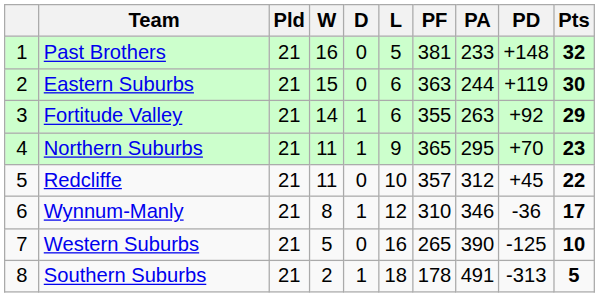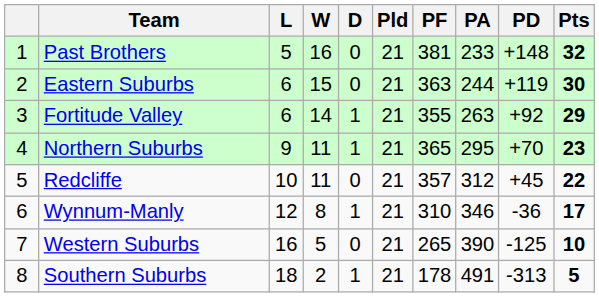 <table class="wikitable" style="text-align:center;">
 <tr>
 <th width="20"></th>
 <th width="175">Team</th>
-<th width="20">Pld</th>
+<th width="20">L</th>
 <th width="20">W</th>
 <th width="20">D</th>
-<th width="20">L</th>
+<th width="20">Pld</th>
 <th width="20">PF</th>
 <th width="20">PA</th>
 <th width="20">PD</th>
 <th width="20">Pts</th>
 </tr>
 <tr style="background: #ccffcc;">
 <td>1</td>
 <td style="text-align:left;"> <a href='#'>Past Brothers</a></td>
-<td>21</td>
+<td>5</td>
 <td>16</td>
 <td>0</td>
-<td>5</td>
+<td>21</td>
 <td>381</td>
 <td>233</td>
 <td>+148</td>
 <td><strong>32</strong></td>
 </tr>
 <tr style="background: #ccffcc;">
 <td>2</td>
 <td style="text-align:left;"> <a href='#'>Eastern Suburbs</a></td>
-<td>21</td>
+<td>6</td>
 <td>15</td>
 <td>0</td>
-<td>6</td>
+<td>21</td>
 <td>363</td>
 <td>244</td>
 <td>+119</td>
 <td><strong>30</strong></td>
 </tr>
 <tr style="background: #ccffcc;">
 <td>3</td>
 <td style="text-align:left;"> <a href='#'>Fortitude Valley</a></td>
-<td>21</td>
+<td>6</td>
 <td>14</td>
 <td>1</td>
-<td>6</td>
+<td>21</td>
 <td>355</td>
 <td>263</td>
 <td>+92</td>
 <td><strong>29</strong></td>
 </tr>
 <tr style="background: #ccffcc;">
 <td>4</td>
 <td style="text-align:left;"> <a href='#'>Northern Suburbs</a></td>
-<td>21</td>
+<td>9</td>
 <td>11</td>
 <td>1</td>
-<td>9</td>
+<td>21</td>
 <td>365</td>
 <td>295</td>
 <td>+70</td>
 <td><strong>23</strong></td>
 </tr>
 <tr>
 <td>5</td>
 <td style="text-align:left;"> <a href='#'>Redcliffe</a></td>
-<td>21</td>
+<td>10</td>
 <td>11</td>
 <td>0</td>
-<td>10</td>
+<td>21</td>
 <td>357</td>
 <td>312</td>
 <td>+45</td>
 <td><strong>22</strong></td>
 </tr>
 <tr>
 <td>6</td>
 <td style="text-align:left;"> <a href='#'>Wynnum-Manly</a></td>
-<td>21</td>
+<td>12</td>
 <td>8</td>
 <td>1</td>
-<td>12</td>
+<td>21</td>
 <td>310</td>
 <td>346</td>
 <td>-36</td>
 <td><strong>17</strong></td>
 </tr>
 <tr>
 <td>7</td>
 <td style="text-align:left;"> <a href='#'>Western Suburbs</a></td>
-<td>21</td>
+<td>16</td>
 <td>5</td>
 <td>0</td>
-<td>16</td>
+<td>21</td>
 <td>265</td>
 <td>390</td>
 <td>-125</td>
 <td><strong>10</strong></td>
 </tr>
 <tr>
 <td>8</td>
 <td style="text-align:left;"> <a href='#'>Southern Suburbs</a></td>
-<td>21</td>
+<td>18</td>
 <td>2</td>
 <td>1</td>
-<td>18</td>
+<td>21</td>
 <td>178</td>
 <td>491</td>
 <td>-313</td>
 <td><strong>5</strong></td>
 </tr>
 </table>
